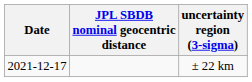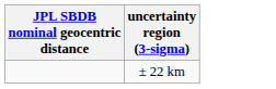 <table class="wikitable" style="text-align:center; font-size: 0.9em;">
 <tr>
-<th>Date</th>
 <th><a href='#'>JPL SBDB</a><br><a href='#'>nominal</a> geocentric<br>distance</th>
 <th>uncertainty<br>region<br>(<a href='#'>3-sigma</a>)</th>
 </tr>
 <tr>
-<td>2021-12-17</td>
 <td></td>
 <td>± 22 km</td>
 </tr>
 </table>
